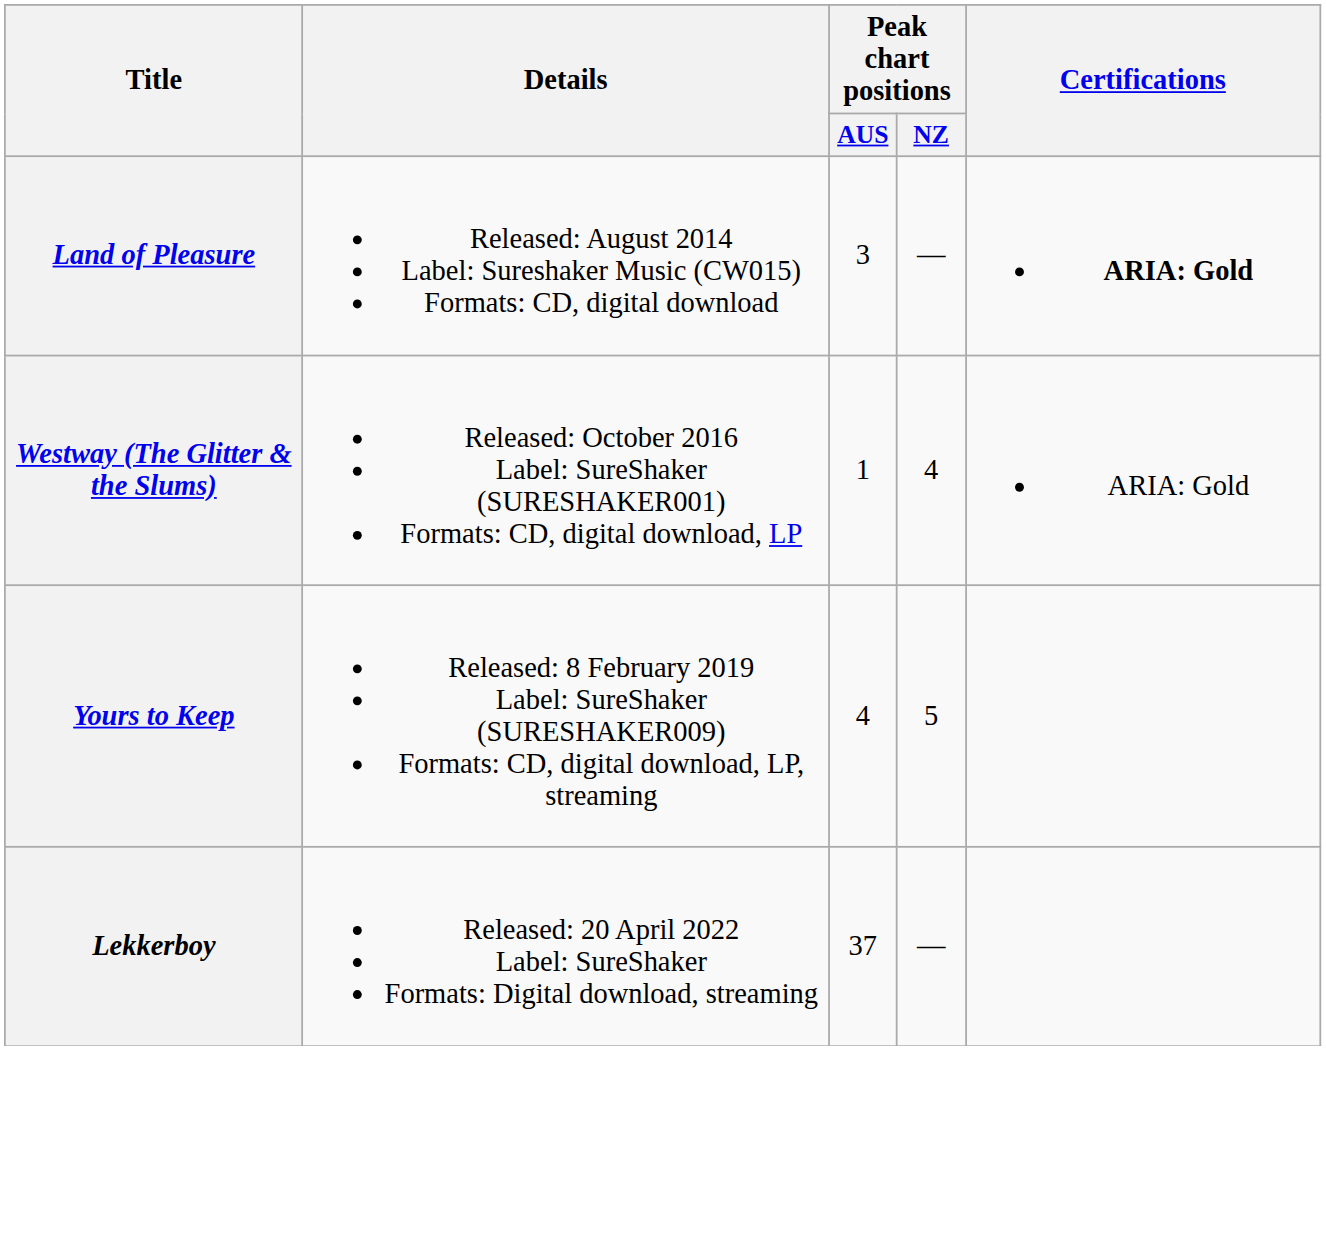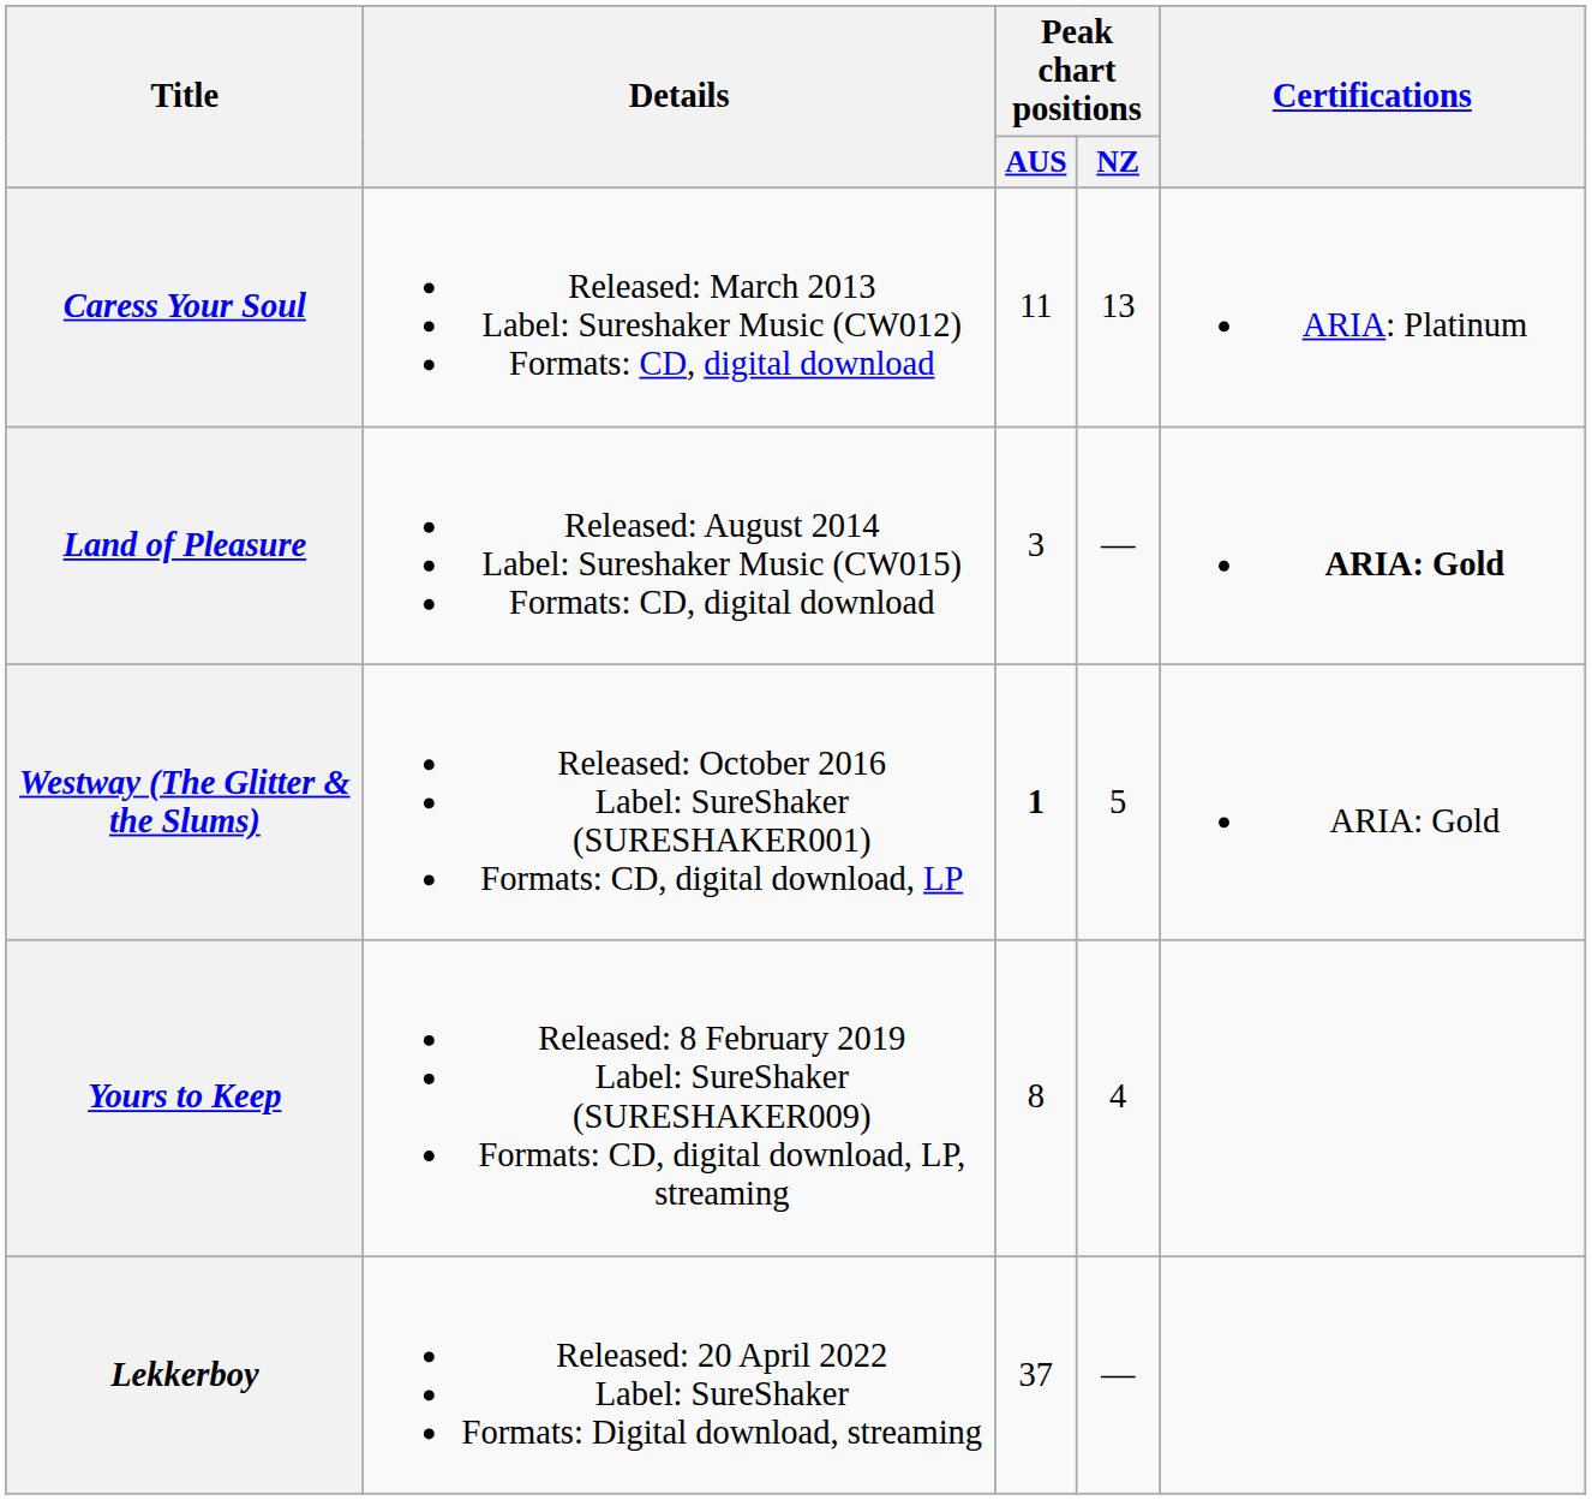 <table class="wikitable plainrowheaders" style="text-align:center;">
 <tr>
 <th scope="col" rowspan="2" style="width:10em;">Title</th>
 <th scope="col" rowspan="2" style="width:18em;">Details</th>
 <th scope="col" colspan="2">Peak chart positions</th>
 <th scope="col" rowspan="2" style="width:12em;"><a href='#'>Certifications</a></th>
 </tr>
 <tr>
 <th scope="col" style="width:2.2em;font-size:90%;"><a href='#'>AUS</a><br></th>
 <th scope="col" style="width:2.2em;font-size:90%;"><a href='#'>NZ</a><br></th>
 </tr>
 <tr>
+<th scope="row"><em><a href='#'>Caress Your Soul</a></em></th>
+<td><br><ul><li>Released: March 2013</li><li>Label: Sureshaker Music (CW012)</li><li>Formats: <a href='#'>CD</a>, <a href='#'>digital download</a></li></ul></td>
+<td>11<br></td>
+<td>13</td>
+<td><br><ul><li><a href='#'>ARIA</a>: Platinum</li></ul></td>
+</tr>
+<tr>
 <th scope="row"><em><a href='#'>Land of Pleasure</a></em></th>
 <td><br><ul><li>Released: August 2014</li><li>Label: Sureshaker Music (CW015)</li><li>Formats: CD, digital download</li></ul></td>
 <td>3</td>
 <td>—</td>
 <td><strong><br><ul><li>ARIA: Gold</li></ul></strong></td>
 </tr>
 <tr>
 <th scope="row"><em><a href='#'>Westway (The Glitter & the Slums)</a></em></th>
 <td><br><ul><li>Released: October 2016</li><li>Label: SureShaker (SURESHAKER001)</li><li>Formats: CD, digital download, <a href='#'>LP</a></li></ul></td>
-<td>1</td>
-<td>4</td>
+<td><strong>1</strong></td>
+<td>5</td>
 <td><br><ul><li>ARIA: Gold</li></ul></td>
 </tr>
 <tr>
 <th scope="row"><em><a href='#'>Yours to Keep</a></em></th>
 <td><br><ul><li>Released: 8 February 2019</li><li>Label: SureShaker (SURESHAKER009)</li><li>Formats: CD, digital download, LP, streaming</li></ul></td>
+<td>8</td>
 <td>4</td>
-<td>5</td>
 <td></td>
 </tr>
 <tr>
 <th scope="row"><em>Lekkerboy</em></th>
 <td><br><ul><li>Released: 20 April 2022</li><li>Label: SureShaker</li><li>Formats: Digital download, streaming</li></ul></td>
 <td>37</td>
 <td>—</td>
 <td></td>
 </tr>
 </table>
